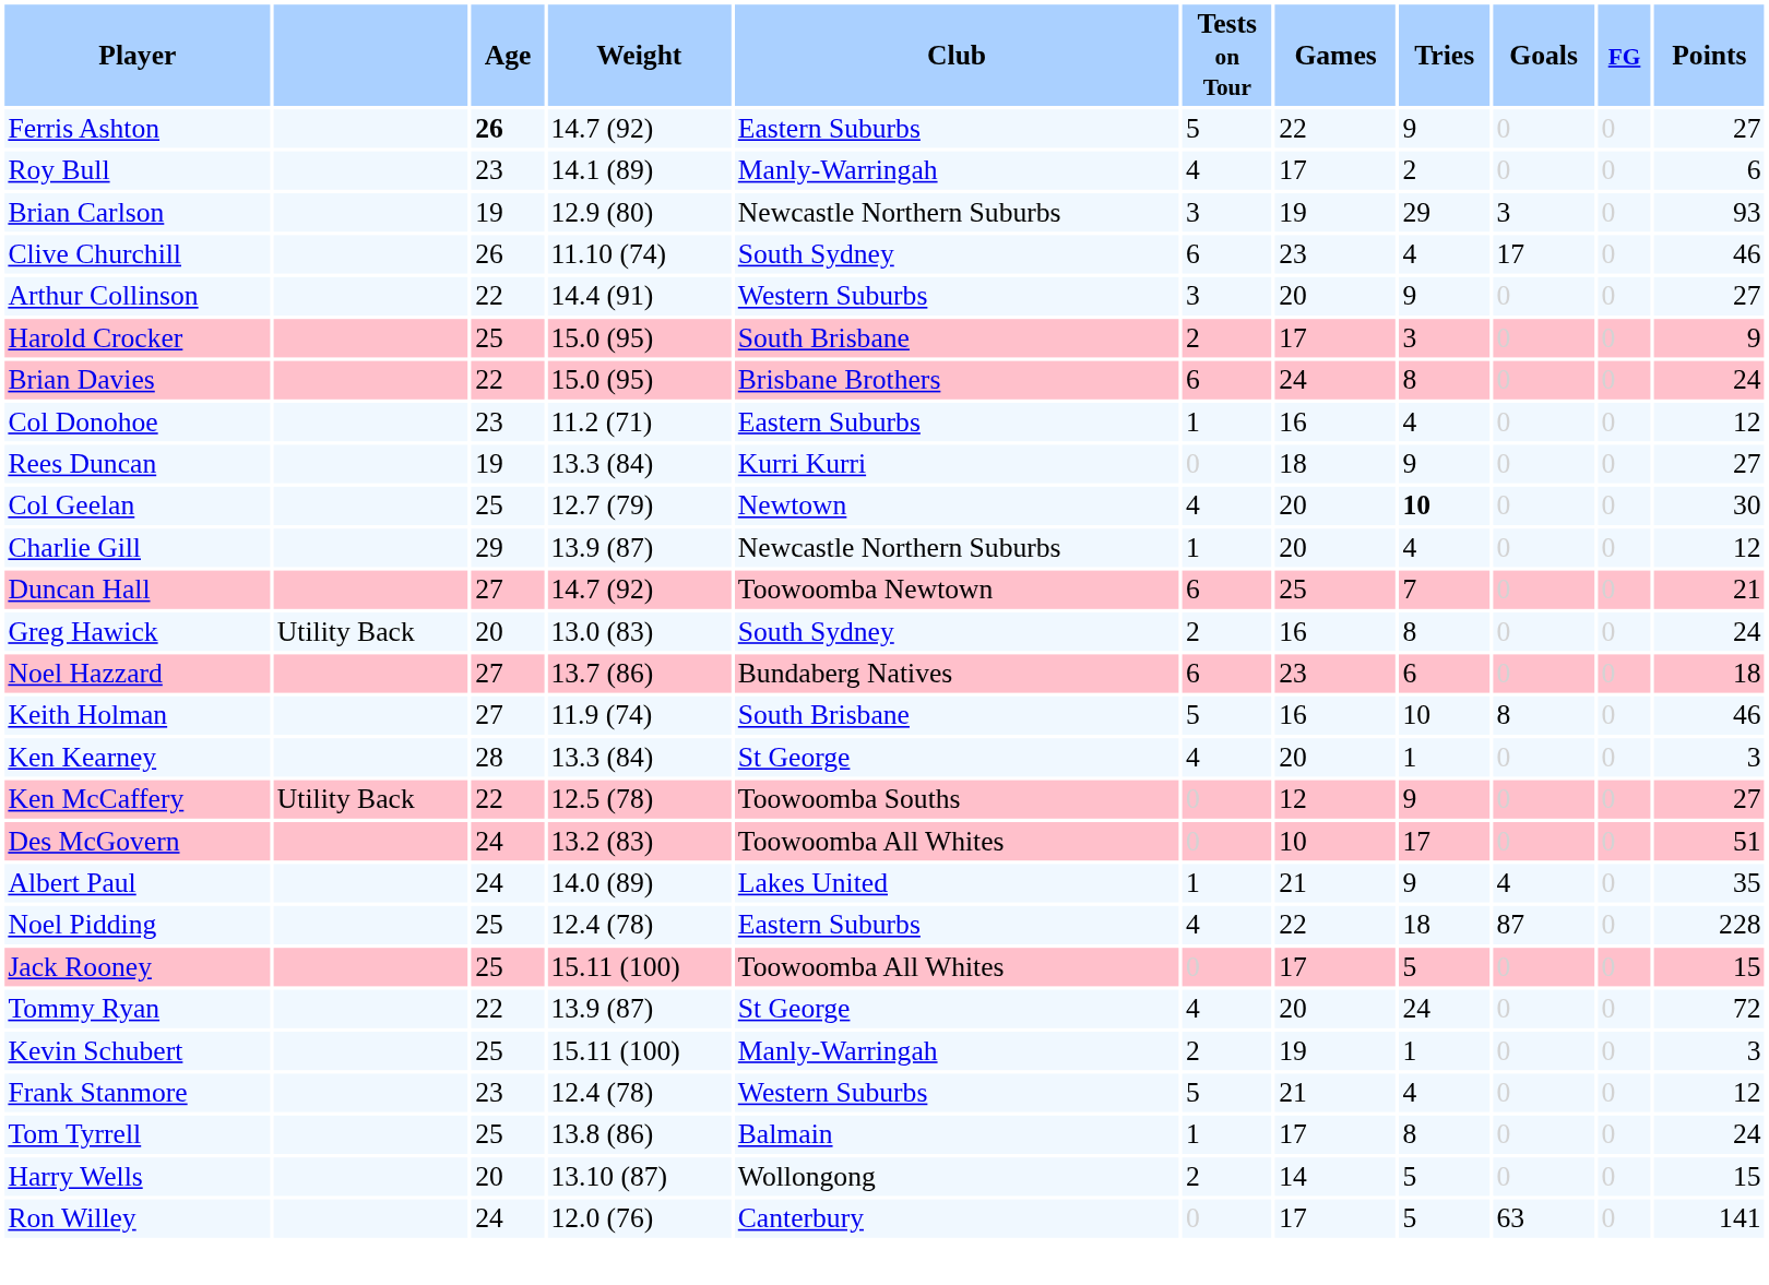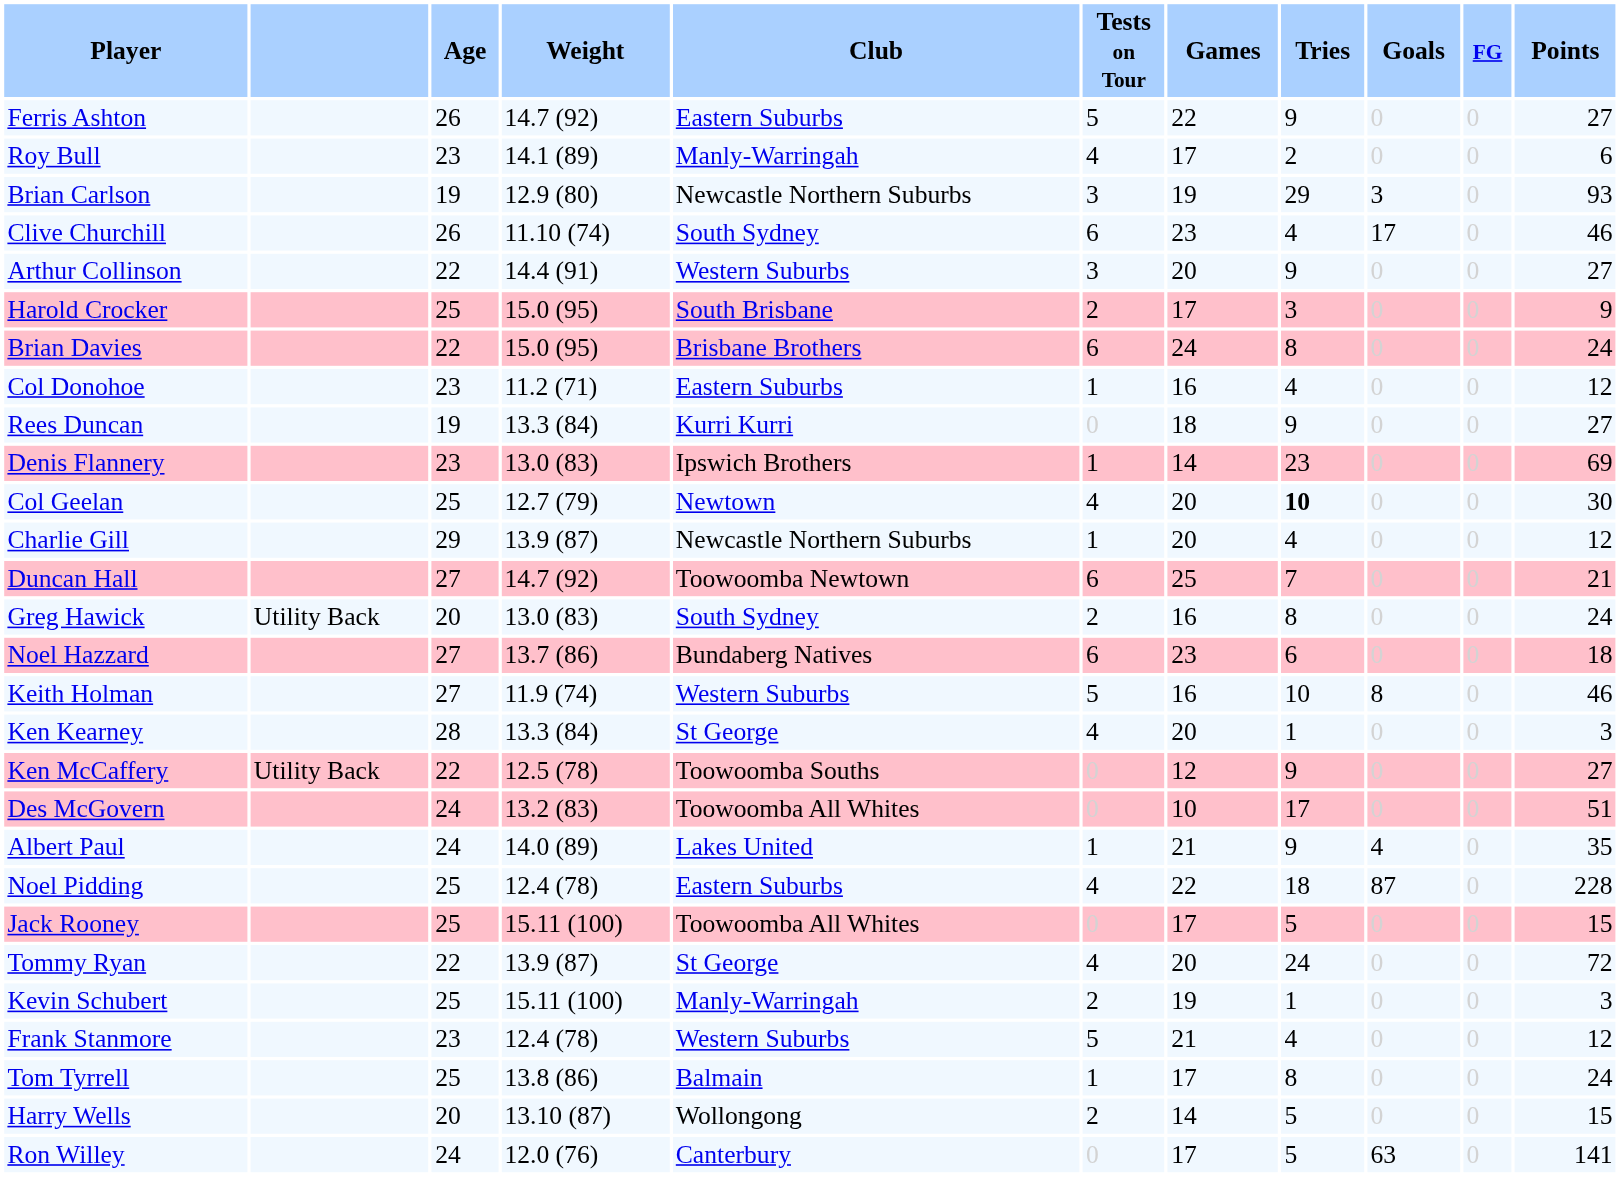 <table class="sortable" border="0" cellspacing="2" cellpadding="2" style="width:80%;" style="text-align:center;">
 <tr style="background:#AAD0FF">
 <th>Player</th>
 <th></th>
 <th>Age</th>
 <th>Weight</th>
 <th>Club</th>
 <th>Tests<br><small>on<br>Tour</small></th>
 <th>Games</th>
 <th>Tries</th>
 <th>Goals</th>
 <th><small><a href='#'>FG</a></small></th>
 <th>Points</th>
 </tr>
 <tr bgcolor=#F0F8FF>
 <td align=left><a href='#'>Ferris Ashton</a></td>
 <td></td>
-<td><strong>26</strong></td>
+<td>26</td>
 <td>14.7 (92)</td>
 <td align=left> <a href='#'>Eastern Suburbs</a></td>
 <td>5</td>
 <td>22</td>
 <td>9</td>
 <td style="color:lightgray">0</td>
 <td style="color:lightgray">0</td>
 <td align=right>27</td>
 </tr>
 <tr bgcolor=#F0F8FF>
 <td align=left><a href='#'>Roy Bull</a></td>
 <td></td>
 <td>23</td>
 <td>14.1 (89)</td>
 <td align=left> <a href='#'>Manly-Warringah</a></td>
 <td>4</td>
 <td>17</td>
 <td>2</td>
 <td style="color:lightgray">0</td>
 <td style="color:lightgray">0</td>
 <td align=right>6</td>
 </tr>
 <tr bgcolor=#F0F8FF>
 <td align=left><a href='#'>Brian Carlson</a></td>
 <td></td>
 <td>19</td>
 <td>12.9 (80)</td>
 <td align=left> Newcastle Northern Suburbs</td>
 <td>3</td>
 <td>19</td>
 <td>29</td>
 <td>3</td>
 <td style="color:lightgray">0</td>
 <td align=right>93</td>
 </tr>
 <tr bgcolor=#F0F8FF>
 <td align=left><a href='#'>Clive Churchill</a></td>
 <td></td>
 <td>26</td>
 <td>11.10 (74)</td>
 <td align=left> <a href='#'>South Sydney</a></td>
 <td>6</td>
 <td>23</td>
 <td>4</td>
 <td>17</td>
 <td style="color:lightgray">0</td>
 <td align=right>46</td>
 </tr>
 <tr bgcolor=#F0F8FF>
 <td align=left><a href='#'>Arthur Collinson</a></td>
 <td></td>
 <td>22</td>
 <td>14.4 (91)</td>
 <td align=left> <a href='#'>Western Suburbs</a></td>
 <td>3</td>
 <td>20</td>
 <td>9</td>
 <td style="color:lightgray">0</td>
 <td style="color:lightgray">0</td>
 <td align=right>27</td>
 </tr>
 <tr bgcolor=#FFC0CB>
 <td align=left><a href='#'>Harold Crocker</a></td>
 <td></td>
 <td>25</td>
 <td>15.0 (95)</td>
 <td align=left> <a href='#'>South Brisbane</a></td>
 <td>2</td>
 <td>17</td>
 <td>3</td>
 <td style="color:lightgray">0</td>
 <td style="color:lightgray">0</td>
 <td align=right>9</td>
 </tr>
 <tr bgcolor=#FFC0CB>
 <td align=left><a href='#'>Brian Davies</a></td>
 <td></td>
 <td>22</td>
 <td>15.0 (95)</td>
 <td align=left> <a href='#'>Brisbane Brothers</a></td>
 <td>6</td>
 <td>24</td>
 <td>8</td>
 <td style="color:lightgray">0</td>
 <td style="color:lightgray">0</td>
 <td align=right>24</td>
 </tr>
 <tr bgcolor=#F0F8FF>
 <td align=left><a href='#'>Col Donohoe</a></td>
 <td></td>
 <td>23</td>
 <td>11.2 (71)</td>
 <td align=left> <a href='#'>Eastern Suburbs</a></td>
 <td>1</td>
 <td>16</td>
 <td>4</td>
 <td style="color:lightgray">0</td>
 <td style="color:lightgray">0</td>
 <td align=right>12</td>
 </tr>
 <tr bgcolor=#F0F8FF>
 <td align=left><a href='#'>Rees Duncan</a></td>
 <td></td>
 <td>19</td>
 <td>13.3 (84)</td>
 <td align=left> <a href='#'>Kurri Kurri</a></td>
 <td style="color:lightgray">0</td>
 <td>18</td>
 <td>9</td>
 <td style="color:lightgray">0</td>
 <td style="color:lightgray">0</td>
 <td align=right>27</td>
 </tr>
+<tr bgcolor=#FFC0CB>
+<td align=left><a href='#'>Denis Flannery</a></td>
+<td></td>
+<td>23</td>
+<td>13.0 (83)</td>
+<td align=left> Ipswich Brothers</td>
+<td>1</td>
+<td>14</td>
+<td>23</td>
+<td style="color:lightgray">0</td>
+<td style="color:lightgray">0</td>
+<td align=right>69</td>
+</tr>
 <tr bgcolor=#F0F8FF>
 <td align=left><a href='#'>Col Geelan</a></td>
 <td></td>
 <td>25</td>
 <td>12.7 (79)</td>
 <td align=left> <a href='#'>Newtown</a></td>
 <td>4</td>
 <td>20</td>
 <td><strong>10</strong></td>
 <td style="color:lightgray">0</td>
 <td style="color:lightgray">0</td>
 <td align=right>30</td>
 </tr>
 <tr bgcolor=#F0F8FF>
 <td align=left><a href='#'>Charlie Gill</a></td>
 <td></td>
 <td>29</td>
 <td>13.9 (87)</td>
 <td align=left> Newcastle Northern Suburbs</td>
 <td>1</td>
 <td>20</td>
 <td>4</td>
 <td style="color:lightgray">0</td>
 <td style="color:lightgray">0</td>
 <td align=right>12</td>
 </tr>
 <tr bgcolor=#FFC0CB>
 <td align=left><a href='#'>Duncan Hall</a></td>
 <td></td>
 <td>27</td>
 <td>14.7 (92)</td>
 <td align=left> Toowoomba Newtown</td>
 <td>6</td>
 <td>25</td>
 <td>7</td>
 <td style="color:lightgray">0</td>
 <td style="color:lightgray">0</td>
 <td align=right>21</td>
 </tr>
 <tr bgcolor=#F0F8FF>
 <td align=left><a href='#'>Greg Hawick</a></td>
 <td>Utility Back</td>
 <td>20</td>
 <td>13.0 (83)</td>
 <td align=left> <a href='#'>South Sydney</a></td>
 <td>2</td>
 <td>16</td>
 <td>8</td>
 <td style="color:lightgray">0</td>
 <td style="color:lightgray">0</td>
 <td align=right>24</td>
 </tr>
 <tr bgcolor=#FFC0CB>
 <td align=left><a href='#'>Noel Hazzard</a></td>
 <td></td>
 <td>27</td>
 <td>13.7 (86)</td>
 <td align=left> Bundaberg Natives</td>
 <td>6</td>
 <td>23</td>
 <td>6</td>
 <td style="color:lightgray">0</td>
 <td style="color:lightgray">0</td>
 <td align=right>18</td>
 </tr>
 <tr bgcolor=#F0F8FF>
 <td align=left><a href='#'>Keith Holman</a></td>
 <td></td>
 <td>27</td>
 <td>11.9 (74)</td>
-<td align=left> <a href='#'>South Brisbane</a></td>
+<td align=left> <a href='#'>Western Suburbs</a></td>
 <td>5</td>
 <td>16</td>
 <td>10</td>
 <td>8</td>
 <td style="color:lightgray">0</td>
 <td align=right>46</td>
 </tr>
 <tr bgcolor=#F0F8FF>
 <td align=left><a href='#'>Ken Kearney</a></td>
 <td></td>
 <td>28</td>
 <td>13.3 (84)</td>
 <td align=left> <a href='#'>St George</a></td>
 <td>4</td>
 <td>20</td>
 <td>1</td>
 <td style="color:lightgray">0</td>
 <td style="color:lightgray">0</td>
 <td align=right>3</td>
 </tr>
 <tr bgcolor=#FFC0CB>
 <td align=left><a href='#'>Ken McCaffery</a></td>
 <td>Utility Back</td>
 <td>22</td>
 <td>12.5 (78)</td>
 <td align=left> Toowoomba Souths</td>
 <td style="color:lightgray">0</td>
 <td>12</td>
 <td>9</td>
 <td style="color:lightgray">0</td>
 <td style="color:lightgray">0</td>
 <td align=right>27</td>
 </tr>
 <tr bgcolor=#FFC0CB>
 <td align=left><a href='#'>Des McGovern</a></td>
 <td></td>
 <td>24</td>
 <td>13.2 (83)</td>
 <td align=left> Toowoomba All Whites</td>
 <td style="color:lightgray">0</td>
 <td>10</td>
 <td>17</td>
 <td style="color:lightgray">0</td>
 <td style="color:lightgray">0</td>
 <td align=right>51</td>
 </tr>
 <tr bgcolor=#F0F8FF>
 <td align=left><a href='#'>Albert Paul</a></td>
 <td></td>
 <td>24</td>
 <td>14.0 (89)</td>
 <td align=left> <a href='#'>Lakes United</a></td>
 <td>1</td>
 <td>21</td>
 <td>9</td>
 <td>4</td>
 <td style="color:lightgray">0</td>
 <td align=right>35</td>
 </tr>
 <tr bgcolor=#F0F8FF>
 <td align=left><a href='#'>Noel Pidding</a></td>
 <td></td>
 <td>25</td>
 <td>12.4 (78)</td>
 <td align=left> <a href='#'>Eastern Suburbs</a></td>
 <td>4</td>
 <td>22</td>
 <td>18</td>
 <td>87</td>
 <td style="color:lightgray">0</td>
 <td align=right>228</td>
 </tr>
 <tr bgcolor=#FFC0CB>
 <td align=left><a href='#'>Jack Rooney</a></td>
 <td></td>
 <td>25</td>
 <td>15.11 (100)</td>
 <td align=left> Toowoomba All Whites</td>
 <td style="color:lightgray">0</td>
 <td>17</td>
 <td>5</td>
 <td style="color:lightgray">0</td>
 <td style="color:lightgray">0</td>
 <td align=right>15</td>
 </tr>
 <tr bgcolor=#F0F8FF>
 <td align=left><a href='#'>Tommy Ryan</a></td>
 <td></td>
 <td>22</td>
 <td>13.9 (87)</td>
 <td align=left> <a href='#'>St George</a></td>
 <td>4</td>
 <td>20</td>
 <td>24</td>
 <td style="color:lightgray">0</td>
 <td style="color:lightgray">0</td>
 <td align=right>72</td>
 </tr>
 <tr bgcolor=#F0F8FF>
 <td align=left><a href='#'>Kevin Schubert</a></td>
 <td></td>
 <td>25</td>
 <td>15.11 (100)</td>
 <td align=left> <a href='#'>Manly-Warringah</a></td>
 <td>2</td>
 <td>19</td>
 <td>1</td>
 <td style="color:lightgray">0</td>
 <td style="color:lightgray">0</td>
 <td align=right>3</td>
 </tr>
 <tr bgcolor=#F0F8FF>
 <td align=left><a href='#'>Frank Stanmore</a></td>
 <td></td>
 <td>23</td>
 <td>12.4 (78)</td>
 <td align=left> <a href='#'>Western Suburbs</a></td>
 <td>5</td>
 <td>21</td>
 <td>4</td>
 <td style="color:lightgray">0</td>
 <td style="color:lightgray">0</td>
 <td align=right>12</td>
 </tr>
 <tr bgcolor=#F0F8FF>
 <td align=left><a href='#'>Tom Tyrrell</a></td>
 <td></td>
 <td>25</td>
 <td>13.8 (86)</td>
 <td align=left> <a href='#'>Balmain</a></td>
 <td>1</td>
 <td>17</td>
 <td>8</td>
 <td style="color:lightgray">0</td>
 <td style="color:lightgray">0</td>
 <td align=right>24</td>
 </tr>
 <tr bgcolor=#F0F8FF>
 <td align=left><a href='#'>Harry Wells</a></td>
 <td></td>
 <td>20</td>
 <td>13.10 (87)</td>
 <td align=left> Wollongong</td>
 <td>2</td>
 <td>14</td>
 <td>5</td>
 <td style="color:lightgray">0</td>
 <td style="color:lightgray">0</td>
 <td align=right>15</td>
 </tr>
 <tr bgcolor=#F0F8FF>
 <td align=left><a href='#'>Ron Willey</a></td>
 <td></td>
 <td>24</td>
 <td>12.0 (76)</td>
 <td align=left> <a href='#'>Canterbury</a></td>
 <td style="color:lightgray">0</td>
 <td>17</td>
 <td>5</td>
 <td>63</td>
 <td style="color:lightgray">0</td>
 <td align=right>141</td>
 </tr>
 </table>
